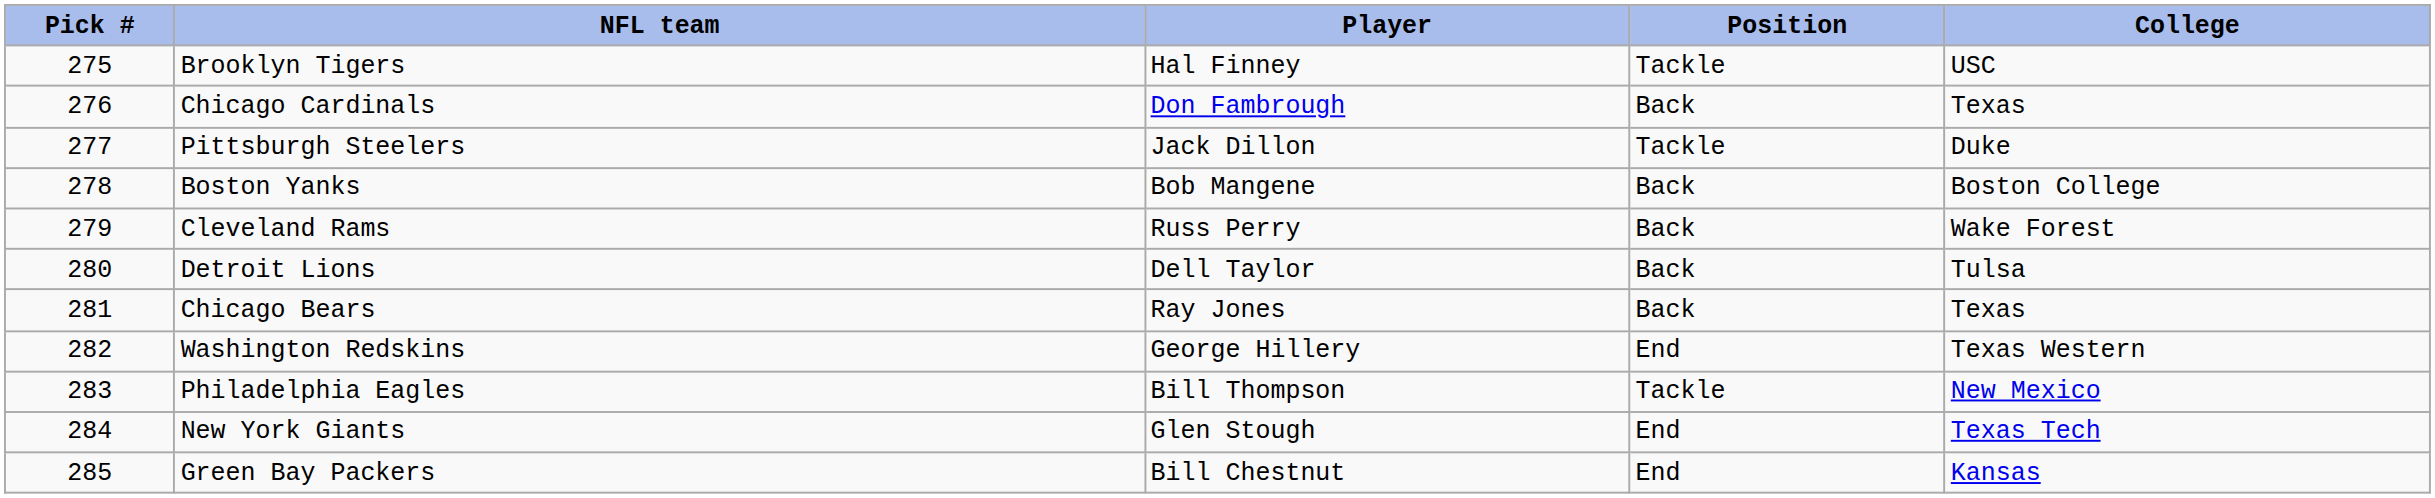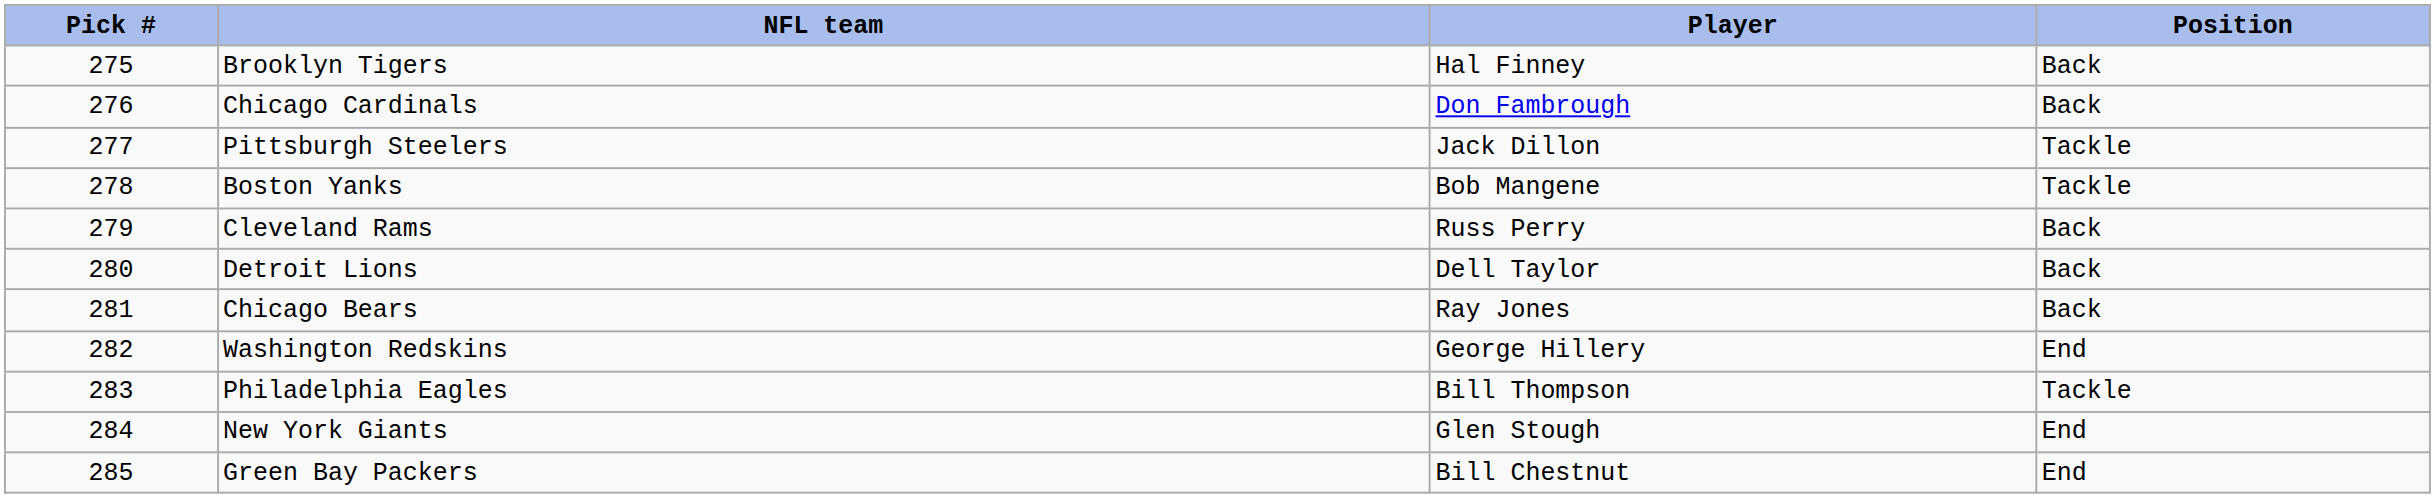 <table class="wikitable sortable sortable" style="width: 100%">
 <tr>
 <th style="background:#A8BDEC;" width=7%>Pick #</th>
 <th width=40% style="background:#A8BDEC;">NFL team</th>
 <th width=20% style="background:#A8BDEC;">Player</th>
 <th width=13% style="background:#A8BDEC;">Position</th>
-<th style="background:#A8BDEC;">College</th>
 </tr>
 <tr>
 <td align=center>275</td>
 <td>Brooklyn Tigers</td>
 <td>Hal Finney</td>
-<td>Tackle</td>
-<td>USC</td>
+<td>Back</td>
 </tr>
 <tr>
 <td align=center>276</td>
 <td>Chicago Cardinals</td>
 <td><a href='#'>Don Fambrough</a></td>
 <td>Back</td>
-<td>Texas</td>
 </tr>
 <tr>
 <td align=center>277</td>
 <td>Pittsburgh Steelers</td>
 <td>Jack Dillon</td>
 <td>Tackle</td>
-<td>Duke</td>
 </tr>
 <tr>
 <td align=center>278</td>
 <td>Boston Yanks</td>
 <td>Bob Mangene</td>
-<td>Back</td>
-<td>Boston College</td>
+<td>Tackle</td>
 </tr>
 <tr>
 <td align=center>279</td>
 <td>Cleveland Rams</td>
 <td>Russ Perry</td>
 <td>Back</td>
-<td>Wake Forest</td>
 </tr>
 <tr>
 <td align=center>280</td>
 <td>Detroit Lions</td>
 <td>Dell Taylor</td>
 <td>Back</td>
-<td>Tulsa</td>
 </tr>
 <tr>
 <td align=center>281</td>
 <td>Chicago Bears</td>
 <td>Ray Jones</td>
 <td>Back</td>
-<td>Texas</td>
 </tr>
 <tr>
 <td align=center>282</td>
 <td>Washington Redskins</td>
 <td>George Hillery</td>
 <td>End</td>
-<td>Texas Western</td>
 </tr>
 <tr>
 <td align=center>283</td>
 <td>Philadelphia Eagles</td>
 <td>Bill Thompson</td>
 <td>Tackle</td>
-<td><a href='#'>New Mexico</a></td>
 </tr>
 <tr>
 <td align=center>284</td>
 <td>New York Giants</td>
 <td>Glen Stough</td>
 <td>End</td>
-<td><a href='#'>Texas Tech</a></td>
 </tr>
 <tr>
 <td align=center>285</td>
 <td>Green Bay Packers</td>
 <td>Bill Chestnut</td>
 <td>End</td>
-<td><a href='#'>Kansas</a></td>
 </tr>
 </table>
